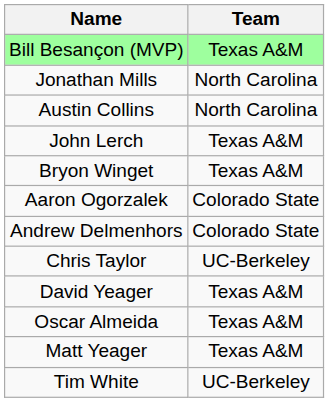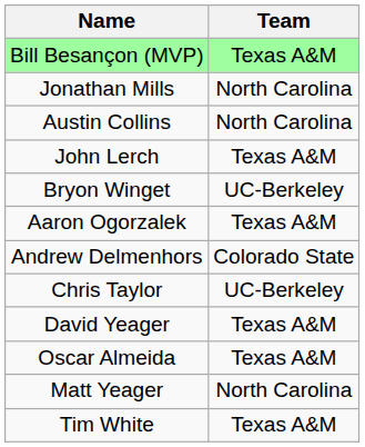 <table class="wikitable" style="text-align:center">
 <tr>
 <th>Name</th>
 <th>Team</th>
 </tr>
 <tr bgcolor="#9eff9e">
 <td>Bill Besançon (MVP)</td>
 <td>Texas A&M</td>
 </tr>
 <tr>
 <td>Jonathan Mills</td>
 <td>North Carolina</td>
 </tr>
 <tr>
 <td>Austin Collins</td>
 <td>North Carolina</td>
 </tr>
 <tr>
 <td>John Lerch</td>
 <td>Texas A&M</td>
 </tr>
 <tr>
 <td>Bryon Winget</td>
-<td>Texas A&M</td>
+<td>UC-Berkeley</td>
 </tr>
 <tr>
 <td>Aaron Ogorzalek</td>
-<td>Colorado State</td>
+<td>Texas A&M</td>
 </tr>
 <tr>
 <td>Andrew Delmenhors</td>
 <td>Colorado State</td>
 </tr>
 <tr>
 <td>Chris Taylor</td>
 <td>UC-Berkeley</td>
 </tr>
 <tr>
 <td>David Yeager</td>
 <td>Texas A&M</td>
 </tr>
 <tr>
 <td>Oscar Almeida</td>
 <td>Texas A&M</td>
 </tr>
 <tr>
 <td>Matt Yeager</td>
-<td>Texas A&M</td>
+<td>North Carolina</td>
 </tr>
 <tr>
 <td>Tim White</td>
-<td>UC-Berkeley</td>
+<td>Texas A&M</td>
 </tr>
 </table>
